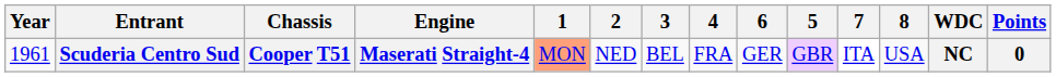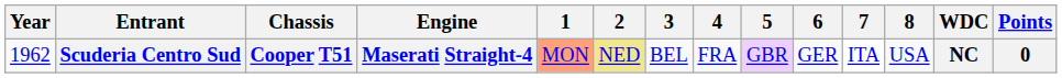 <table class="wikitable" style="text-align:center; font-size:90%">
 <tr>
 <th>Year</th>
 <th>Entrant</th>
 <th>Chassis</th>
 <th>Engine</th>
 <th>1</th>
 <th>2</th>
 <th>3</th>
 <th>4</th>
+<th>5</th>
 <th>6</th>
-<th>5</th>
 <th>7</th>
 <th>8</th>
 <th>WDC</th>
 <th><a href='#'>Points</a></th>
 </tr>
 <tr>
-<td><a href='#'>1961</a></td>
+<td><a href='#'>1962</a></td>
 <th><a href='#'>Scuderia Centro Sud</a></th>
 <th><a href='#'>Cooper</a> <a href='#'>T51</a></th>
 <th><a href='#'>Maserati</a> <a href='#'>Straight-4</a></th>
 <td style="background: lightsalmon;"><a href='#'>MON</a></td>
-<td><a href='#'>NED</a></td>
+<td style="background: khaki;"><a href='#'>NED</a></td>
 <td><a href='#'>BEL</a></td>
 <td><a href='#'>FRA</a></td>
+<td style="background:#EFCFFF;"><a href='#'>GBR</a><br></td>
 <td><a href='#'>GER</a></td>
-<td style="background:#EFCFFF;"><a href='#'>GBR</a><br></td>
 <td style="background-color:#FFFFFF;"><a href='#'>ITA</a><br></td>
 <td><a href='#'>USA</a></td>
 <th>NC</th>
 <th>0</th>
 </tr>
 </table>
